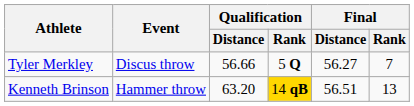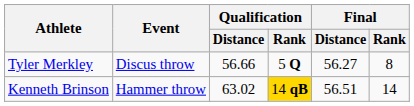 <table class="wikitable" style="font-size:90%">
 <tr>
 <th rowspan=2>Athlete</th>
 <th rowspan=2>Event</th>
 <th colspan=2>Qualification</th>
 <th colspan=2>Final</th>
 </tr>
 <tr style="font-size:95%">
 <th>Distance</th>
 <th>Rank</th>
 <th>Distance</th>
 <th>Rank</th>
 </tr>
 <tr align=center>
 <td align=left><a href='#'>Tyler Merkley</a></td>
 <td align=left><a href='#'>Discus throw</a></td>
 <td>56.66</td>
 <td>5 <strong>Q</strong></td>
 <td>56.27</td>
-<td>7</td>
+<td>8</td>
 </tr>
 <tr align=center>
 <td align=left><a href='#'>Kenneth Brinson</a></td>
 <td align=left><a href='#'>Hammer throw</a></td>
-<td>63.20</td>
+<td>63.02</td>
 <td style="background: gold;">14 <strong>qB</strong></td>
 <td>56.51</td>
-<td>13</td>
+<td>14</td>
 </tr>
 </table>
